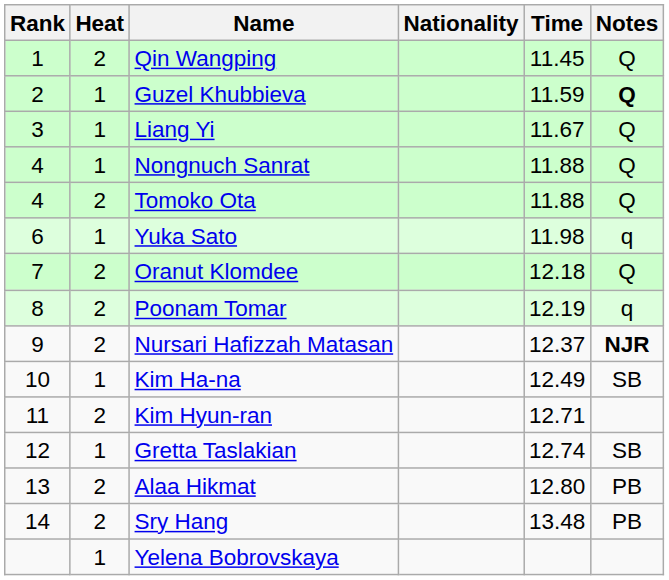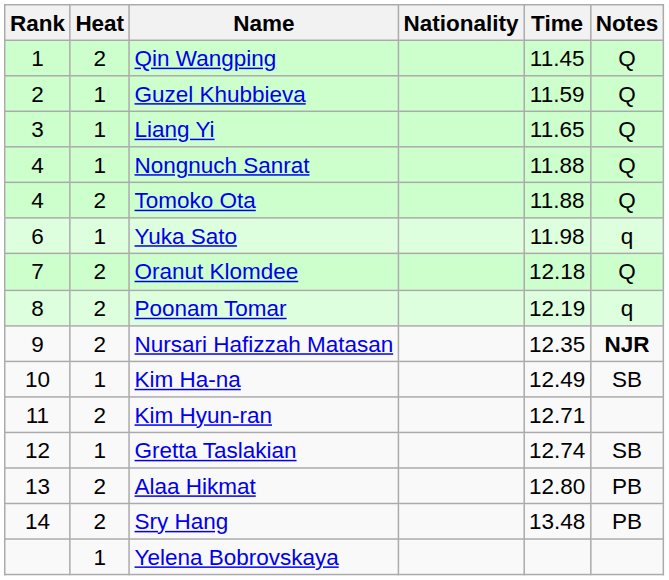 <table class="wikitable sortable" style="text-align:center; font-size:95%">
 <tr>
 <th>Rank</th>
 <th>Heat</th>
 <th>Name</th>
 <th>Nationality</th>
 <th>Time</th>
 <th>Notes</th>
 </tr>
 <tr bgcolor=ccffcc>
 <td>1</td>
 <td>2</td>
 <td align=left><a href='#'>Qin Wangping</a></td>
 <td align=left></td>
 <td>11.45</td>
 <td>Q</td>
 </tr>
 <tr bgcolor=ccffcc>
 <td>2</td>
 <td>1</td>
 <td align=left><a href='#'>Guzel Khubbieva</a></td>
 <td align=left></td>
 <td>11.59</td>
-<td><strong>Q</strong></td>
+<td>Q</td>
 </tr>
 <tr bgcolor=ccffcc>
 <td>3</td>
 <td>1</td>
 <td align=left><a href='#'>Liang Yi</a></td>
 <td align=left></td>
-<td>11.67</td>
+<td>11.65</td>
 <td>Q</td>
 </tr>
 <tr bgcolor=ccffcc>
 <td>4</td>
 <td>1</td>
 <td align=left><a href='#'>Nongnuch Sanrat</a></td>
 <td align=left></td>
 <td>11.88</td>
 <td>Q</td>
 </tr>
 <tr bgcolor=ccffcc>
 <td>4</td>
 <td>2</td>
 <td align=left><a href='#'>Tomoko Ota</a></td>
 <td align=left></td>
 <td>11.88</td>
 <td>Q</td>
 </tr>
 <tr bgcolor=ddffdd>
 <td>6</td>
 <td>1</td>
 <td align=left><a href='#'>Yuka Sato</a></td>
 <td align=left></td>
 <td>11.98</td>
 <td>q</td>
 </tr>
 <tr bgcolor=ccffcc>
 <td>7</td>
 <td>2</td>
 <td align=left><a href='#'>Oranut Klomdee</a></td>
 <td align=left></td>
 <td>12.18</td>
 <td>Q</td>
 </tr>
 <tr bgcolor=ddffdd>
 <td>8</td>
 <td>2</td>
 <td align=left><a href='#'>Poonam Tomar</a></td>
 <td align=left></td>
 <td>12.19</td>
 <td>q</td>
 </tr>
 <tr>
 <td>9</td>
 <td>2</td>
 <td align=left><a href='#'>Nursari Hafizzah Matasan</a></td>
 <td align=left></td>
-<td>12.37</td>
+<td>12.35</td>
 <td><strong>NJR</strong></td>
 </tr>
 <tr>
 <td>10</td>
 <td>1</td>
 <td align=left><a href='#'>Kim Ha-na</a></td>
 <td align=left></td>
 <td>12.49</td>
 <td>SB</td>
 </tr>
 <tr>
 <td>11</td>
 <td>2</td>
 <td align=left><a href='#'>Kim Hyun-ran</a></td>
 <td align=left></td>
 <td>12.71</td>
 <td></td>
 </tr>
 <tr>
 <td>12</td>
 <td>1</td>
 <td align=left><a href='#'>Gretta Taslakian</a></td>
 <td align=left></td>
 <td>12.74</td>
 <td>SB</td>
 </tr>
 <tr>
 <td>13</td>
 <td>2</td>
 <td align=left><a href='#'>Alaa Hikmat</a></td>
 <td align=left></td>
 <td>12.80</td>
 <td>PB</td>
 </tr>
 <tr>
 <td>14</td>
 <td>2</td>
 <td align=left><a href='#'>Sry Hang</a></td>
 <td align=left></td>
 <td>13.48</td>
 <td>PB</td>
 </tr>
 <tr>
 <td></td>
 <td>1</td>
 <td align=left><a href='#'>Yelena Bobrovskaya</a></td>
 <td align=left></td>
 <td></td>
 <td></td>
 </tr>
 </table>
